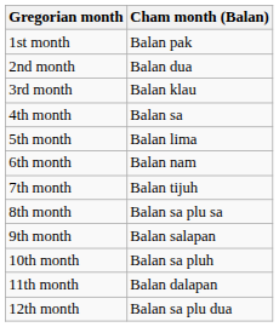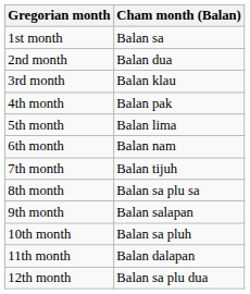 <table class="wikitable">
 <tr>
 <th>Gregorian month</th>
 <th>Cham month (Balan)</th>
 </tr>
 <tr>
 <td>1st month</td>
-<td>Balan pak</td>
+<td>Balan sa</td>
 </tr>
 <tr>
 <td>2nd month</td>
 <td>Balan dua</td>
 </tr>
 <tr>
 <td>3rd month</td>
 <td>Balan klau</td>
 </tr>
 <tr>
 <td>4th month</td>
-<td>Balan sa</td>
+<td>Balan pak</td>
 </tr>
 <tr>
 <td>5th month</td>
 <td>Balan lima</td>
 </tr>
 <tr>
 <td>6th month</td>
 <td>Balan nam</td>
 </tr>
 <tr>
 <td>7th month</td>
 <td>Balan tijuh</td>
 </tr>
 <tr>
 <td>8th month</td>
 <td>Balan sa plu sa</td>
 </tr>
 <tr>
 <td>9th month</td>
 <td>Balan salapan</td>
 </tr>
 <tr>
 <td>10th month</td>
 <td>Balan sa pluh</td>
 </tr>
 <tr>
 <td>11th month</td>
 <td>Balan dalapan</td>
 </tr>
 <tr Balan Puis [Pauṣa]>
 <td>12th month</td>
 <td>Balan sa plu dua</td>
 </tr>
 </table>
